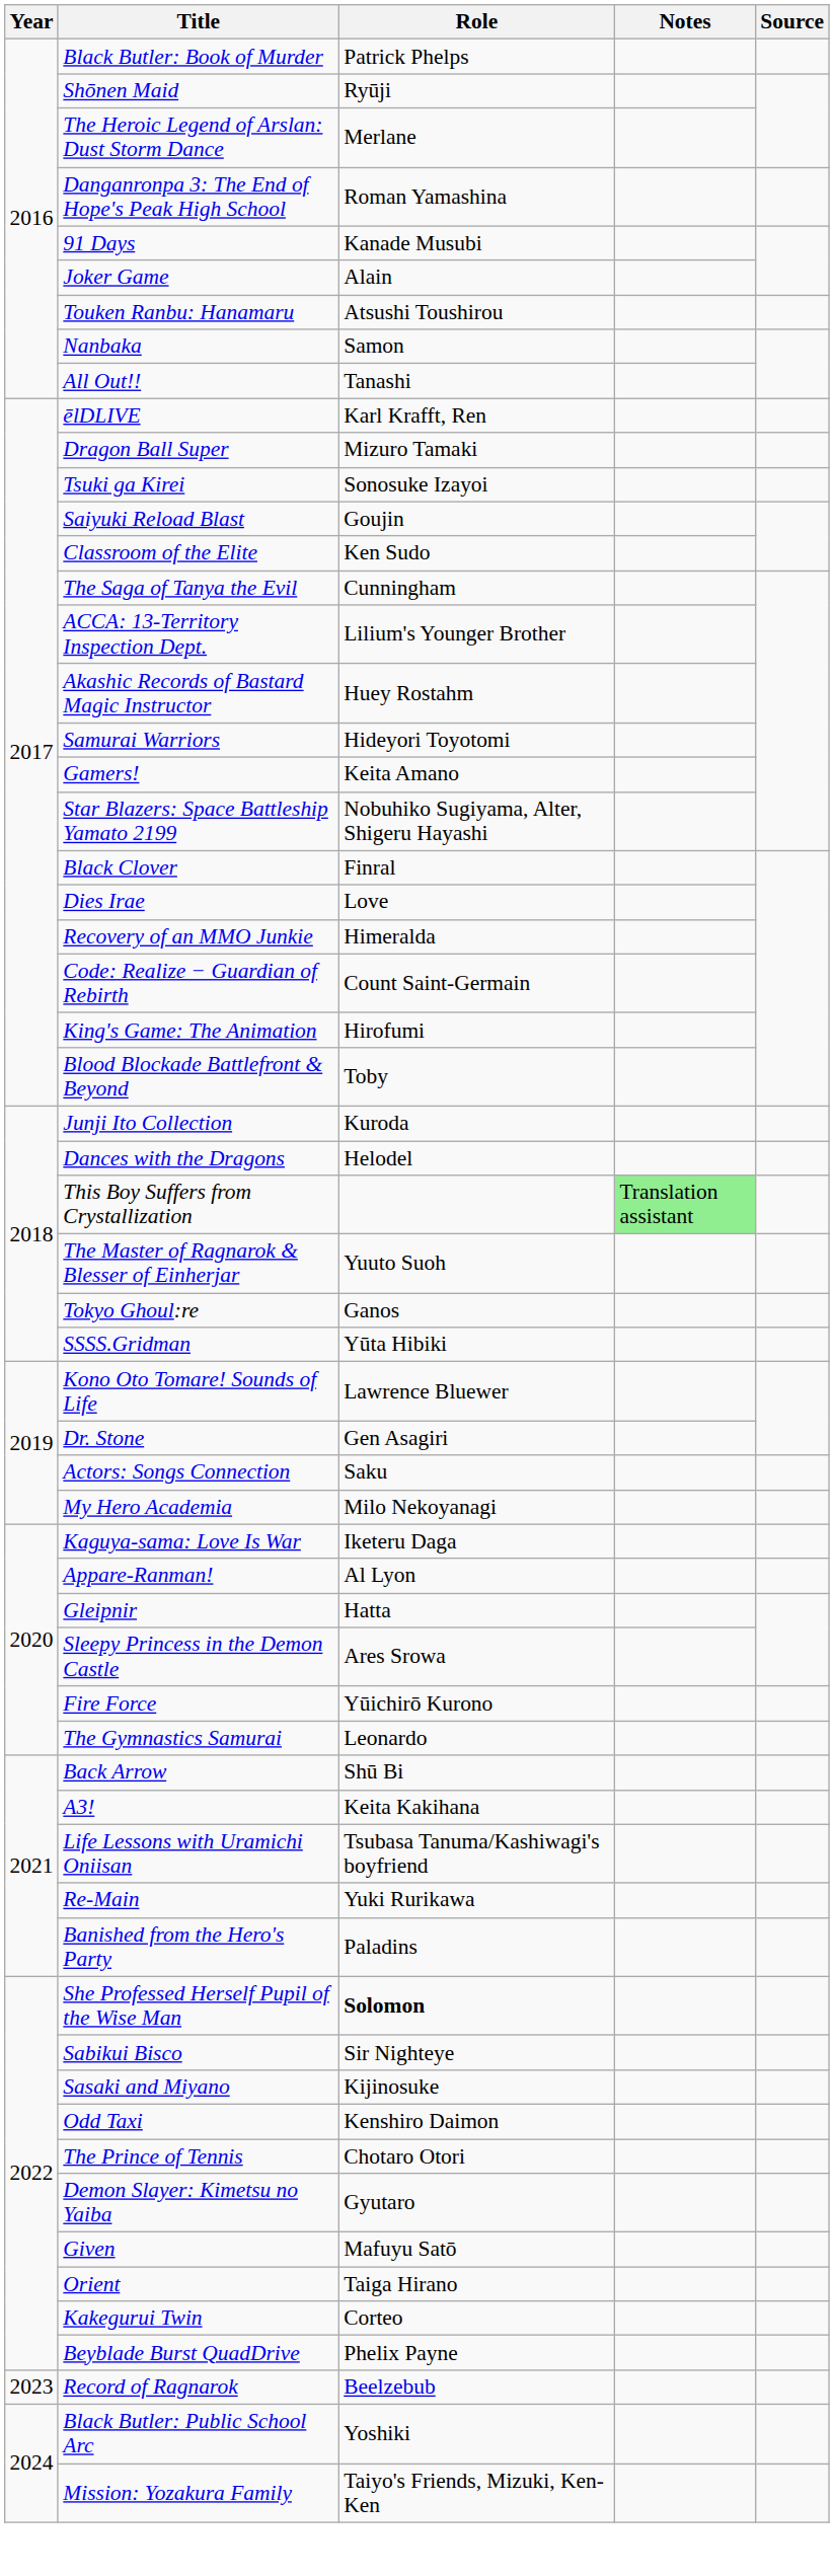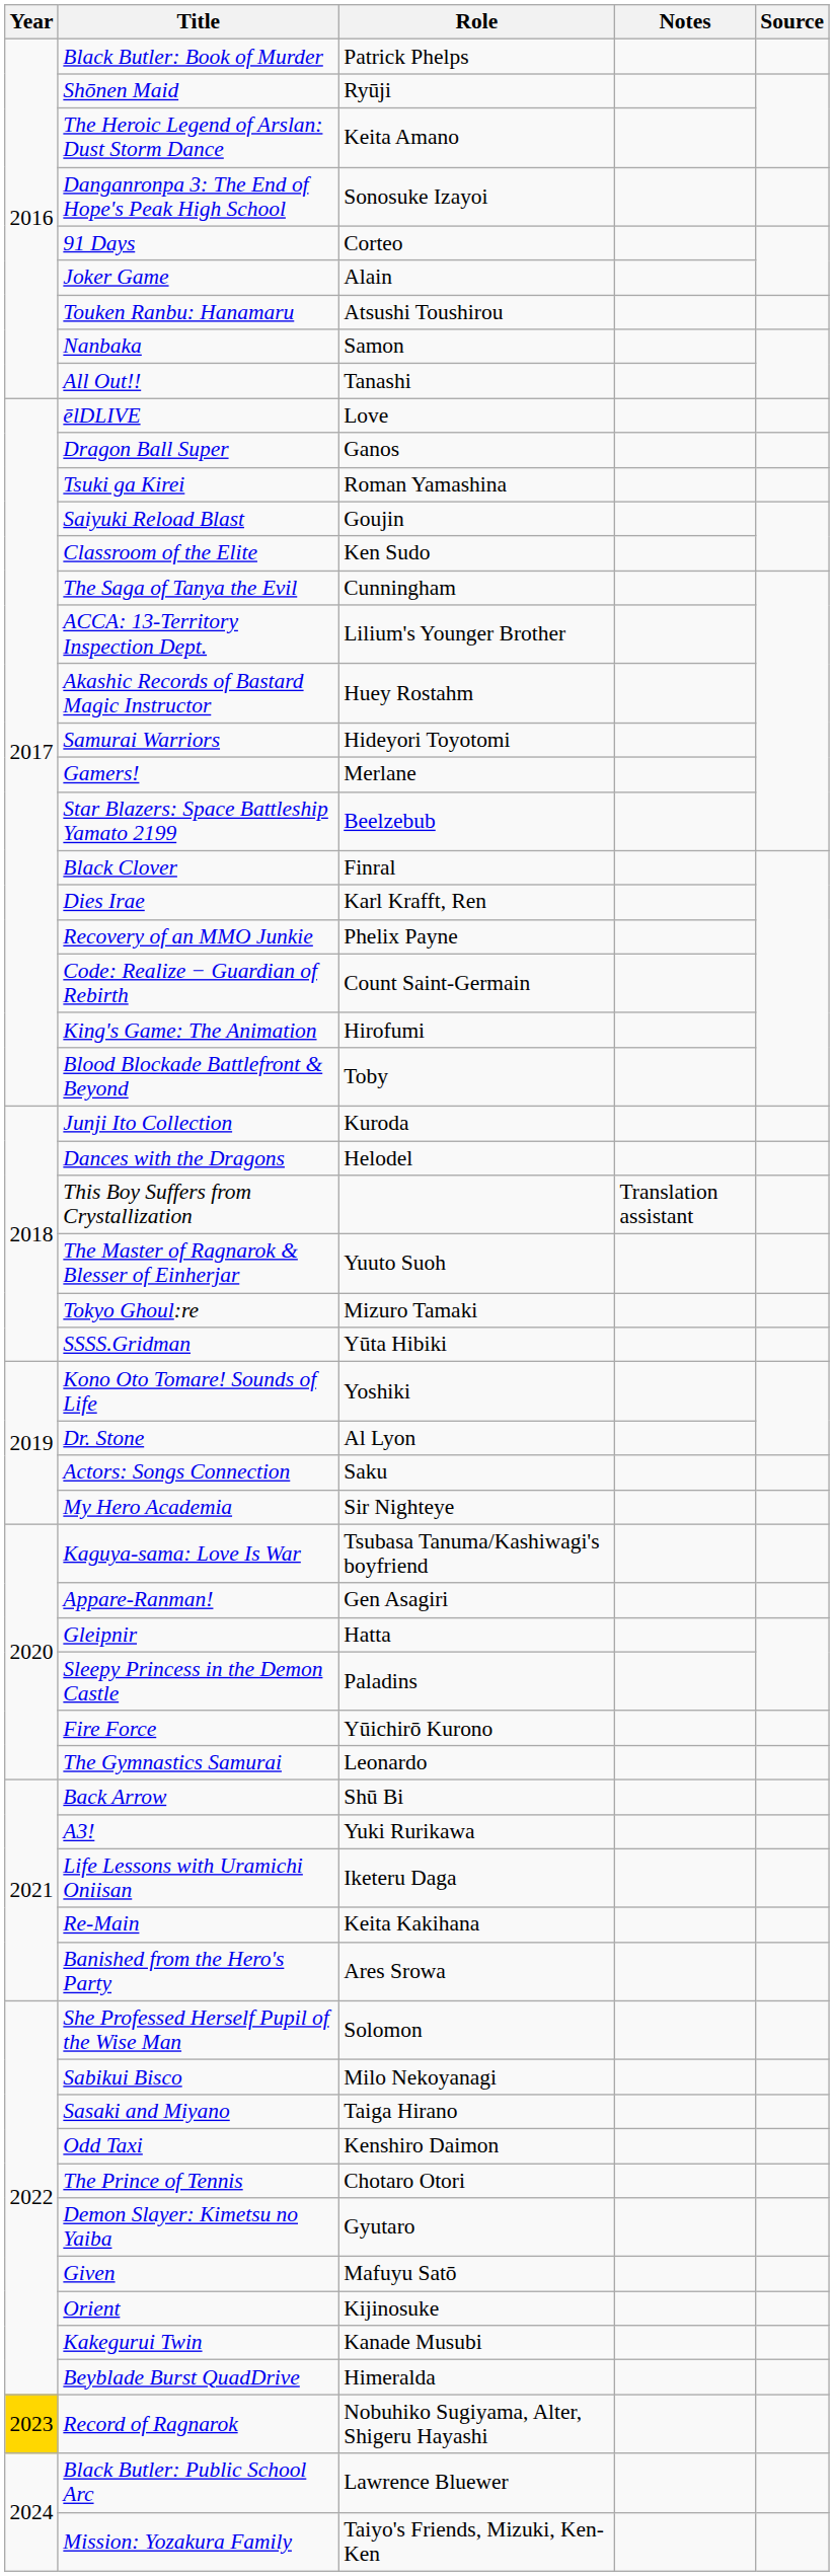 <table class="wikitable sortable plainrowheaders">
 <tr>
 <th>Year</th>
 <th>Title</th>
 <th>Role</th>
 <th class="unsortable">Notes</th>
 <th class="unsortable">Source</th>
 </tr>
 <tr>
 <td rowspan="9">2016</td>
 <td><em><a href='#'>Black Butler: Book of Murder</a></em></td>
 <td>Patrick Phelps</td>
 <td></td>
 <td></td>
 </tr>
 <tr>
 <td><em><a href='#'>Shōnen Maid</a></em></td>
 <td>Ryūji</td>
 <td></td>
 <td rowspan="2"></td>
 </tr>
 <tr>
 <td><em><a href='#'>The Heroic Legend of Arslan: Dust Storm Dance</a></em></td>
-<td>Merlane</td>
+<td>Keita Amano</td>
 <td></td>
 </tr>
 <tr>
 <td><em><a href='#'>Danganronpa 3: The End of Hope's Peak High School</a></em></td>
-<td>Roman Yamashina</td>
+<td>Sonosuke Izayoi</td>
 <td></td>
 <td></td>
 </tr>
 <tr>
 <td><em><a href='#'>91 Days</a></em></td>
-<td>Kanade Musubi</td>
+<td>Corteo</td>
 <td></td>
 <td rowspan="2"></td>
 </tr>
 <tr>
 <td><em><a href='#'>Joker Game</a></em></td>
 <td>Alain</td>
 <td></td>
 </tr>
 <tr>
 <td><em><a href='#'>Touken Ranbu: Hanamaru</a></em></td>
 <td>Atsushi Toushirou</td>
 <td></td>
 <td></td>
 </tr>
 <tr>
 <td><em><a href='#'>Nanbaka</a></em></td>
 <td>Samon</td>
 <td></td>
 <td rowspan="2"></td>
 </tr>
 <tr>
 <td><em><a href='#'>All Out!!</a></em></td>
 <td>Tanashi</td>
 <td></td>
 </tr>
 <tr>
 <td rowspan="17">2017</td>
 <td><em><a href='#'>ēlDLIVE</a></em></td>
-<td>Karl Krafft, Ren</td>
+<td>Love</td>
 <td></td>
 <td></td>
 </tr>
 <tr>
 <td><em><a href='#'>Dragon Ball Super</a></em></td>
-<td>Mizuro Tamaki</td>
+<td>Ganos</td>
 <td></td>
 <td></td>
 </tr>
 <tr>
 <td><em><a href='#'>Tsuki ga Kirei</a></em></td>
-<td>Sonosuke Izayoi</td>
+<td>Roman Yamashina</td>
 <td></td>
 <td></td>
 </tr>
 <tr>
 <td><em><a href='#'>Saiyuki Reload Blast</a></em></td>
 <td>Goujin</td>
 <td></td>
 <td rowspan="2"></td>
 </tr>
 <tr>
 <td><em><a href='#'>Classroom of the Elite</a></em></td>
 <td>Ken Sudo</td>
 <td></td>
 </tr>
 <tr>
 <td><em><a href='#'>The Saga of Tanya the Evil</a></em></td>
 <td>Cunningham</td>
 <td></td>
 <td rowspan="6"></td>
 </tr>
 <tr>
 <td><em><a href='#'>ACCA: 13-Territory Inspection Dept.</a></em></td>
 <td>Lilium's Younger Brother</td>
 <td></td>
 </tr>
 <tr>
 <td><em><a href='#'>Akashic Records of Bastard Magic Instructor</a></em></td>
 <td>Huey Rostahm</td>
 <td></td>
 </tr>
 <tr>
 <td><em><a href='#'>Samurai Warriors</a></em></td>
 <td>Hideyori Toyotomi</td>
 <td></td>
 </tr>
 <tr>
 <td><em><a href='#'>Gamers!</a></em></td>
-<td>Keita Amano</td>
+<td>Merlane</td>
 <td></td>
 </tr>
 <tr>
 <td><em><a href='#'>Star Blazers: Space Battleship Yamato 2199</a></em></td>
-<td>Nobuhiko Sugiyama, Alter, Shigeru Hayashi</td>
+<td><a href='#'>Beelzebub</a></td>
 <td></td>
 </tr>
 <tr>
 <td><em><a href='#'>Black Clover</a></em></td>
 <td>Finral</td>
 <td></td>
 <td rowspan="6"></td>
 </tr>
 <tr>
 <td><em><a href='#'>Dies Irae</a></em></td>
-<td>Love</td>
+<td>Karl Krafft, Ren</td>
 <td></td>
 </tr>
 <tr>
 <td><em><a href='#'>Recovery of an MMO Junkie</a></em></td>
-<td>Himeralda</td>
+<td>Phelix Payne</td>
 <td></td>
 </tr>
 <tr>
 <td><em><a href='#'>Code: Realize − Guardian of Rebirth</a></em></td>
 <td>Count Saint-Germain</td>
 <td></td>
 </tr>
 <tr>
 <td><em><a href='#'>King's Game: The Animation</a></em></td>
 <td>Hirofumi</td>
 <td></td>
 </tr>
 <tr>
 <td><em><a href='#'>Blood Blockade Battlefront & Beyond</a></em></td>
 <td>Toby</td>
 <td></td>
 </tr>
 <tr>
 <td rowspan="6">2018</td>
 <td><em><a href='#'>Junji Ito Collection</a></em></td>
 <td>Kuroda</td>
 <td></td>
 <td></td>
 </tr>
 <tr>
 <td><em><a href='#'>Dances with the Dragons</a></em></td>
 <td>Helodel</td>
 <td></td>
 <td></td>
 </tr>
 <tr>
 <td><em>This Boy Suffers from Crystallization</em></td>
 <td></td>
-<td style="background: lightgreen;">Translation assistant</td>
+<td>Translation assistant</td>
 <td></td>
 </tr>
 <tr>
 <td><em><a href='#'>The Master of Ragnarok & Blesser of Einherjar</a></em></td>
 <td>Yuuto Suoh</td>
 <td></td>
 <td></td>
 </tr>
 <tr>
 <td><em><a href='#'>Tokyo Ghoul</a>:re</em></td>
-<td>Ganos</td>
+<td>Mizuro Tamaki</td>
 <td></td>
 <td></td>
 </tr>
 <tr>
 <td><em><a href='#'>SSSS.Gridman</a></em></td>
 <td>Yūta Hibiki</td>
 <td></td>
 <td></td>
 </tr>
 <tr>
 <td rowspan="4">2019</td>
 <td><em><a href='#'>Kono Oto Tomare! Sounds of Life</a></em></td>
-<td>Lawrence Bluewer</td>
+<td>Yoshiki</td>
 <td></td>
 <td rowspan="2"></td>
 </tr>
 <tr>
 <td><em><a href='#'>Dr. Stone</a></em></td>
-<td>Gen Asagiri</td>
+<td>Al Lyon</td>
 <td></td>
 </tr>
 <tr>
 <td><em><a href='#'>Actors: Songs Connection</a></em></td>
 <td>Saku</td>
 <td></td>
 <td></td>
 </tr>
 <tr>
 <td><em><a href='#'>My Hero Academia</a></em></td>
-<td>Milo Nekoyanagi</td>
+<td>Sir Nighteye</td>
 <td></td>
 <td></td>
 </tr>
 <tr>
 <td rowspan="6">2020</td>
 <td><em><a href='#'>Kaguya-sama: Love Is War</a></em></td>
-<td>Iketeru Daga</td>
+<td>Tsubasa Tanuma/Kashiwagi's boyfriend</td>
 <td></td>
 <td></td>
 </tr>
 <tr>
 <td><em><a href='#'>Appare-Ranman!</a></em></td>
-<td>Al Lyon</td>
+<td>Gen Asagiri</td>
 <td></td>
 <td></td>
 </tr>
 <tr>
 <td><em><a href='#'>Gleipnir</a></em></td>
 <td>Hatta</td>
 <td></td>
 <td rowspan="2"></td>
 </tr>
 <tr>
 <td><em><a href='#'>Sleepy Princess in the Demon Castle</a></em></td>
-<td>Ares Srowa</td>
+<td>Paladins</td>
 <td></td>
 </tr>
 <tr>
 <td><em><a href='#'>Fire Force</a></em></td>
 <td>Yūichirō Kurono</td>
 <td></td>
 <td></td>
 </tr>
 <tr>
 <td><em><a href='#'>The Gymnastics Samurai</a></em></td>
 <td>Leonardo</td>
 <td></td>
 <td></td>
 </tr>
 <tr>
 <td rowspan="5">2021</td>
 <td><em><a href='#'>Back Arrow</a></em></td>
 <td>Shū Bi</td>
 <td></td>
 <td></td>
 </tr>
 <tr>
 <td><em><a href='#'>A3!</a></em></td>
+<td>Yuki Rurikawa</td>
+<td></td>
+<td></td>
+</tr>
+<tr>
+<td><em><a href='#'>Life Lessons with Uramichi Oniisan</a></em></td>
+<td>Iketeru Daga</td>
+<td></td>
+<td></td>
+</tr>
+<tr>
+<td><em><a href='#'>Re-Main</a></em></td>
 <td>Keita Kakihana</td>
 <td></td>
 <td></td>
 </tr>
 <tr>
-<td><em><a href='#'>Life Lessons with Uramichi Oniisan</a></em></td>
-<td>Tsubasa Tanuma/Kashiwagi's boyfriend</td>
-<td></td>
-<td></td>
-</tr>
-<tr>
-<td><em><a href='#'>Re-Main</a></em></td>
-<td>Yuki Rurikawa</td>
-<td></td>
-<td></td>
-</tr>
-<tr>
 <td><em><a href='#'>Banished from the Hero's Party</a></em></td>
-<td>Paladins</td>
+<td>Ares Srowa</td>
 <td></td>
 <td></td>
 </tr>
 <tr>
 <td rowspan="10">2022</td>
 <td><em><a href='#'>She Professed Herself Pupil of the Wise Man</a></em></td>
-<td><strong>Solomon</strong></td>
+<td>Solomon</td>
 <td></td>
 <td></td>
 </tr>
 <tr>
 <td><em><a href='#'>Sabikui Bisco</a></em></td>
-<td>Sir Nighteye</td>
+<td>Milo Nekoyanagi</td>
 <td></td>
 <td></td>
 </tr>
 <tr>
 <td><em><a href='#'>Sasaki and Miyano</a></em></td>
-<td>Kijinosuke</td>
+<td>Taiga Hirano</td>
 <td></td>
 <td></td>
 </tr>
 <tr>
 <td><em><a href='#'>Odd Taxi</a></em></td>
 <td>Kenshiro Daimon</td>
 <td></td>
 <td></td>
 </tr>
 <tr>
 <td><em><a href='#'>The Prince of Tennis</a></em></td>
 <td>Chotaro Otori</td>
 <td></td>
 <td></td>
 </tr>
 <tr>
 <td><em><a href='#'>Demon Slayer: Kimetsu no Yaiba</a></em></td>
 <td>Gyutaro</td>
 <td></td>
 <td></td>
 </tr>
 <tr>
 <td><em><a href='#'>Given</a></em></td>
 <td>Mafuyu Satō</td>
 <td></td>
 <td></td>
 </tr>
 <tr>
 <td><em><a href='#'>Orient</a></em></td>
-<td>Taiga Hirano</td>
+<td>Kijinosuke</td>
 <td></td>
 <td></td>
 </tr>
 <tr>
 <td><em><a href='#'>Kakegurui Twin</a></em></td>
-<td>Corteo</td>
+<td>Kanade Musubi</td>
 <td></td>
 <td></td>
 </tr>
 <tr>
 <td><em><a href='#'>Beyblade Burst QuadDrive</a></em></td>
-<td>Phelix Payne</td>
+<td>Himeralda</td>
 <td></td>
 <td></td>
 </tr>
 <tr>
-<td>2023</td>
+<td style="background: gold;">2023</td>
 <td><em><a href='#'>Record of Ragnarok</a></em></td>
-<td><a href='#'>Beelzebub</a></td>
+<td>Nobuhiko Sugiyama, Alter, Shigeru Hayashi</td>
 <td></td>
 <td></td>
 </tr>
 <tr>
 <td rowspan="2">2024</td>
 <td><em><a href='#'>Black Butler: Public School Arc</a></em></td>
-<td>Yoshiki</td>
+<td>Lawrence Bluewer</td>
 <td></td>
 <td></td>
 </tr>
 <tr>
 <td><em><a href='#'>Mission: Yozakura Family</a></em></td>
 <td>Taiyo's Friends, Mizuki, Ken-Ken</td>
 <td></td>
 <td></td>
 </tr>
 </table>
